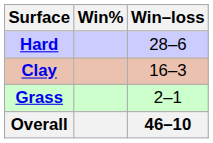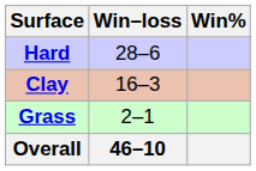 <table class="sortable wikitable">
 <tr>
 <th>Surface</th>
+<th>Win–loss</th>
 <th>Win%</th>
-<th>Win–loss</th>
 </tr>
 <tr style="background:#ccf;">
 <td align=center><strong><a href='#'>Hard</a></strong></td>
+<td align=center>28–6</td>
 <td align=center></td>
-<td align=center>28–6</td>
 </tr>
 <tr style="background:#ebc2af;">
 <td align=center><strong><a href='#'>Clay</a></strong></td>
+<td align=center>16–3</td>
 <td align=center></td>
-<td align=center>16–3</td>
 </tr>
 <tr style="background:#cfc;">
 <td align=center><strong><a href='#'>Grass</a></strong></td>
+<td align=center>2–1</td>
 <td align=center></td>
-<td align=center>2–1</td>
 </tr>
 <tr>
 <th>Overall</th>
+<th>46–10</th>
 <th></th>
-<th>46–10</th>
 </tr>
 </table>
